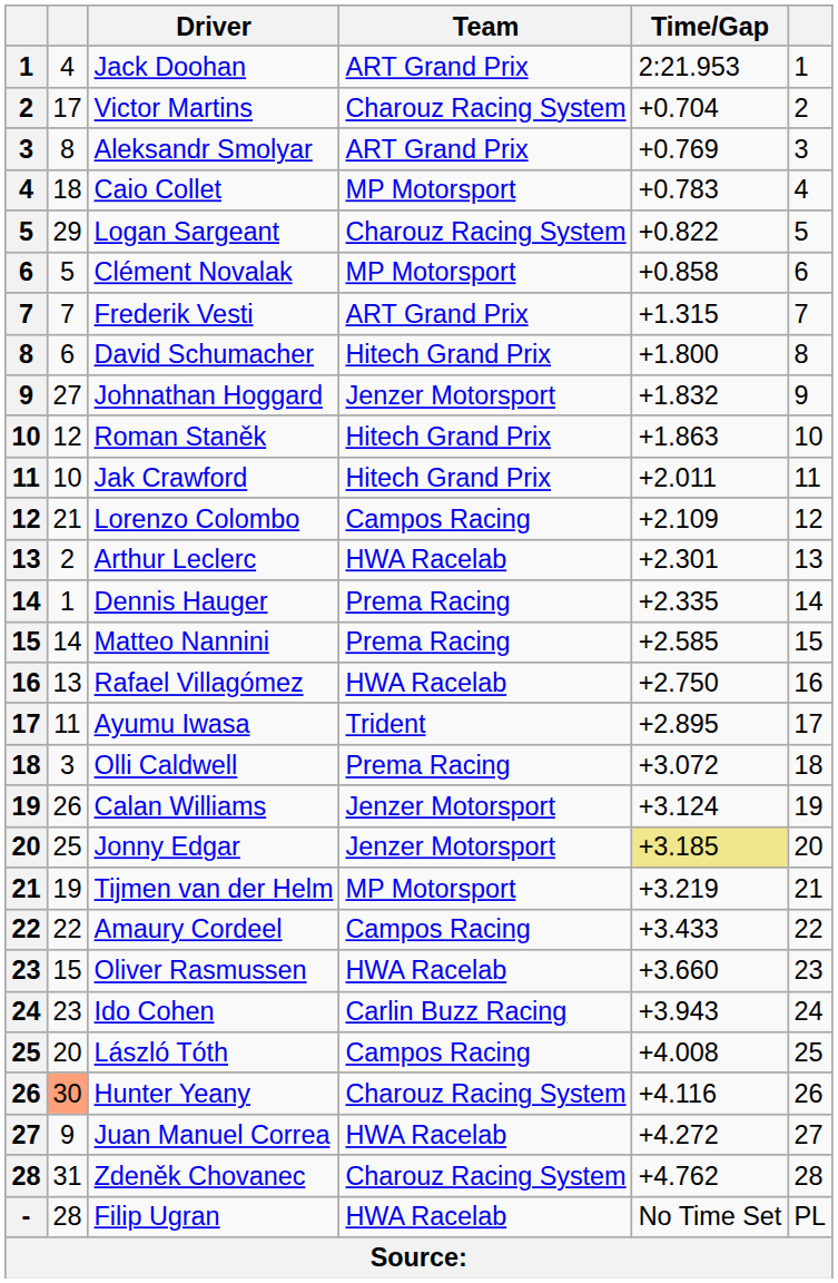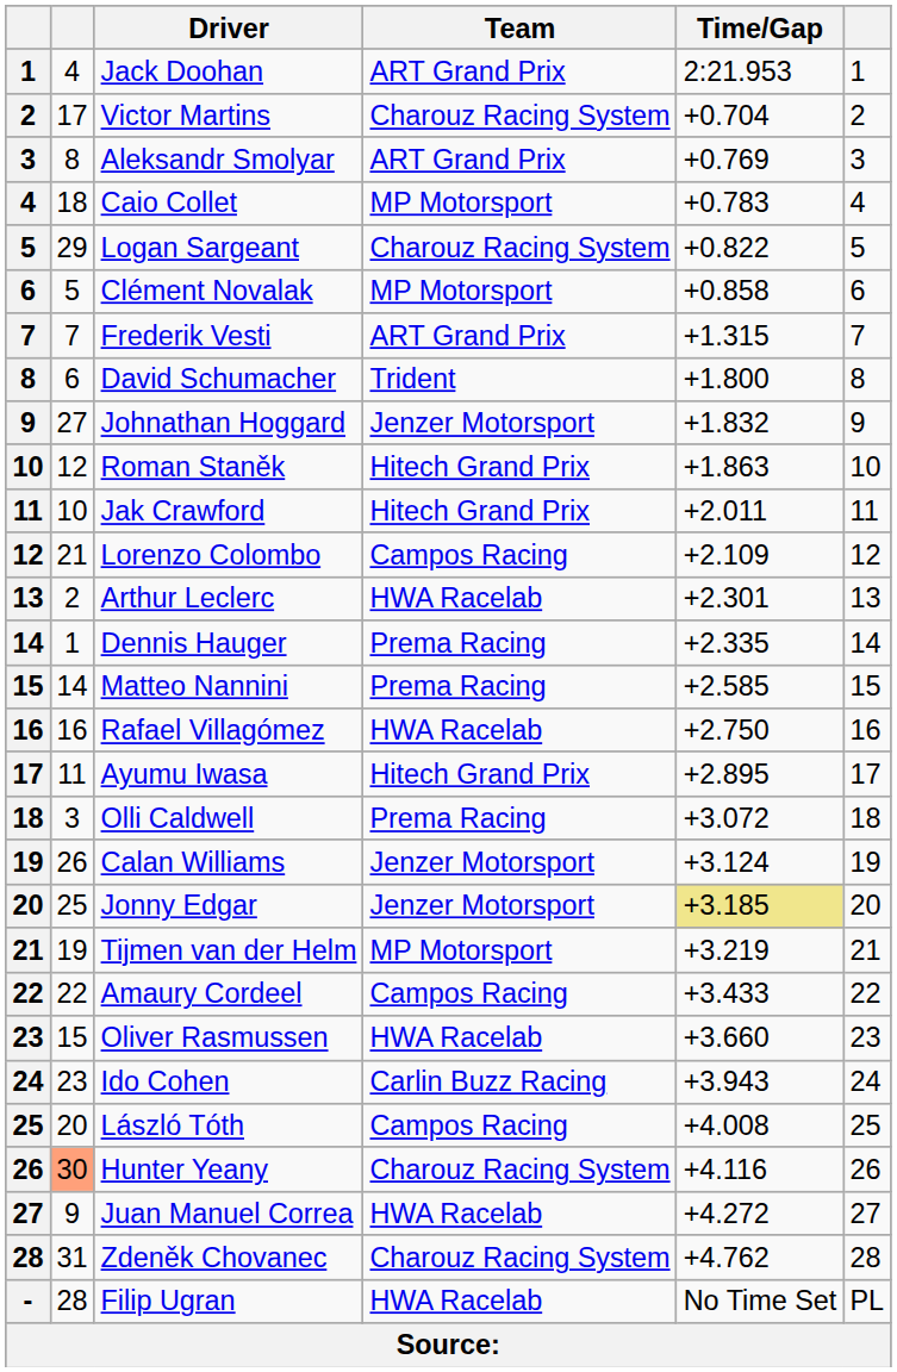 <table class="wikitable" style="font-size:85%">
 <tr>
 <th></th>
 <th></th>
 <th>Driver</th>
 <th>Team</th>
 <th>Time/Gap</th>
 <th></th>
 </tr>
 <tr>
 <th>1</th>
 <td align="center">4</td>
 <td> <a href='#'>Jack Doohan</a></td>
 <td><a href='#'>ART Grand Prix</a></td>
 <td>2:21.953</td>
 <td>1</td>
 </tr>
 <tr>
 <th>2</th>
 <td align="center">17</td>
 <td> <a href='#'>Victor Martins</a></td>
 <td><a href='#'>Charouz Racing System</a></td>
 <td>+0.704</td>
 <td>2</td>
 </tr>
 <tr>
 <th>3</th>
 <td align="center">8</td>
 <td> <a href='#'>Aleksandr Smolyar</a></td>
 <td><a href='#'>ART Grand Prix</a></td>
 <td>+0.769</td>
 <td>3</td>
 </tr>
 <tr>
 <th>4</th>
 <td align="center">18</td>
 <td> <a href='#'>Caio Collet</a></td>
 <td><a href='#'>MP Motorsport</a></td>
 <td>+0.783</td>
 <td>4</td>
 </tr>
 <tr>
 <th>5</th>
 <td align="center">29</td>
 <td> <a href='#'>Logan Sargeant</a></td>
 <td><a href='#'>Charouz Racing System</a></td>
 <td>+0.822</td>
 <td>5</td>
 </tr>
 <tr>
 <th>6</th>
 <td align="center">5</td>
 <td> <a href='#'>Clément Novalak</a></td>
 <td><a href='#'>MP Motorsport</a></td>
 <td>+0.858</td>
 <td>6</td>
 </tr>
 <tr>
 <th>7</th>
 <td align="center">7</td>
 <td> <a href='#'>Frederik Vesti</a></td>
 <td><a href='#'>ART Grand Prix</a></td>
 <td>+1.315</td>
 <td>7</td>
 </tr>
 <tr>
 <th>8</th>
 <td align="center">6</td>
 <td> <a href='#'>David Schumacher</a></td>
-<td><a href='#'>Hitech Grand Prix</a></td>
+<td><a href='#'>Trident</a></td>
 <td>+1.800</td>
 <td>8</td>
 </tr>
 <tr>
 <th>9</th>
 <td align="center">27</td>
 <td> <a href='#'>Johnathan Hoggard</a></td>
 <td><a href='#'>Jenzer Motorsport</a></td>
 <td>+1.832</td>
 <td>9</td>
 </tr>
 <tr>
 <th>10</th>
 <td align="center">12</td>
 <td> <a href='#'>Roman Staněk</a></td>
 <td><a href='#'>Hitech Grand Prix</a></td>
 <td>+1.863</td>
 <td>10</td>
 </tr>
 <tr>
 <th>11</th>
 <td align="center">10</td>
 <td> <a href='#'>Jak Crawford</a></td>
 <td><a href='#'>Hitech Grand Prix</a></td>
 <td>+2.011</td>
 <td>11</td>
 </tr>
 <tr>
 <th>12</th>
 <td align="center">21</td>
 <td> <a href='#'>Lorenzo Colombo</a></td>
 <td><a href='#'>Campos Racing</a></td>
 <td>+2.109</td>
 <td>12</td>
 </tr>
 <tr>
 <th>13</th>
 <td align="center">2</td>
 <td> <a href='#'>Arthur Leclerc</a></td>
 <td><a href='#'>HWA Racelab</a></td>
 <td>+2.301</td>
 <td>13</td>
 </tr>
 <tr>
 <th>14</th>
 <td align="center">1</td>
 <td> <a href='#'>Dennis Hauger</a></td>
 <td><a href='#'>Prema Racing</a></td>
 <td>+2.335</td>
 <td>14</td>
 </tr>
 <tr>
 <th>15</th>
 <td align="center">14</td>
 <td> <a href='#'>Matteo Nannini</a></td>
 <td><a href='#'>Prema Racing</a></td>
 <td>+2.585</td>
 <td>15</td>
 </tr>
 <tr>
 <th>16</th>
-<td align="center">13</td>
+<td align="center">16</td>
 <td> <a href='#'>Rafael Villagómez</a></td>
 <td><a href='#'>HWA Racelab</a></td>
 <td>+2.750</td>
 <td>16</td>
 </tr>
 <tr>
 <th>17</th>
 <td align="center">11</td>
 <td> <a href='#'>Ayumu Iwasa</a></td>
-<td><a href='#'>Trident</a></td>
+<td><a href='#'>Hitech Grand Prix</a></td>
 <td>+2.895</td>
 <td>17</td>
 </tr>
 <tr>
 <th>18</th>
 <td align="center">3</td>
 <td> <a href='#'>Olli Caldwell</a></td>
 <td><a href='#'>Prema Racing</a></td>
 <td>+3.072</td>
 <td>18</td>
 </tr>
 <tr>
 <th>19</th>
 <td align="center">26</td>
 <td> <a href='#'>Calan Williams</a></td>
 <td><a href='#'>Jenzer Motorsport</a></td>
 <td>+3.124</td>
 <td>19</td>
 </tr>
 <tr>
 <th>20</th>
 <td align="center">25</td>
 <td> <a href='#'>Jonny Edgar</a></td>
 <td><a href='#'>Jenzer Motorsport</a></td>
 <td style="background: khaki;">+3.185</td>
 <td>20</td>
 </tr>
 <tr>
 <th>21</th>
 <td align="center">19</td>
 <td> <a href='#'>Tijmen van der Helm</a></td>
 <td><a href='#'>MP Motorsport</a></td>
 <td>+3.219</td>
 <td>21</td>
 </tr>
 <tr>
 <th>22</th>
 <td align="center">22</td>
 <td> <a href='#'>Amaury Cordeel</a></td>
 <td><a href='#'>Campos Racing</a></td>
 <td>+3.433</td>
 <td>22</td>
 </tr>
 <tr>
 <th>23</th>
 <td align="center">15</td>
 <td> <a href='#'>Oliver Rasmussen</a></td>
 <td><a href='#'>HWA Racelab</a></td>
 <td>+3.660</td>
 <td>23</td>
 </tr>
 <tr>
 <th>24</th>
 <td align="center">23</td>
 <td> <a href='#'>Ido Cohen</a></td>
 <td><a href='#'>Carlin Buzz Racing</a></td>
 <td>+3.943</td>
 <td>24</td>
 </tr>
 <tr>
 <th>25</th>
 <td align="center">20</td>
 <td> <a href='#'>László Tóth</a></td>
 <td><a href='#'>Campos Racing</a></td>
 <td>+4.008</td>
 <td>25</td>
 </tr>
 <tr>
 <th>26</th>
 <td align="center" style="background: lightsalmon;">30</td>
 <td> <a href='#'>Hunter Yeany</a></td>
 <td><a href='#'>Charouz Racing System</a></td>
 <td>+4.116</td>
 <td>26</td>
 </tr>
 <tr>
 <th>27</th>
 <td align="center">9</td>
 <td> <a href='#'>Juan Manuel Correa</a></td>
 <td><a href='#'>HWA Racelab</a></td>
 <td>+4.272</td>
 <td>27</td>
 </tr>
 <tr>
 <th>28</th>
 <td align="center">31</td>
 <td> <a href='#'>Zdeněk Chovanec</a></td>
 <td><a href='#'>Charouz Racing System</a></td>
 <td>+4.762</td>
 <td>28</td>
 </tr>
 <tr>
 <th>-</th>
 <td align="center">28</td>
 <td> <a href='#'>Filip Ugran</a></td>
 <td><a href='#'>HWA Racelab</a></td>
 <td>No Time Set</td>
 <td>PL</td>
 </tr>
 <tr>
 <th colspan="6">Source:</th>
 </tr>
 </table>
